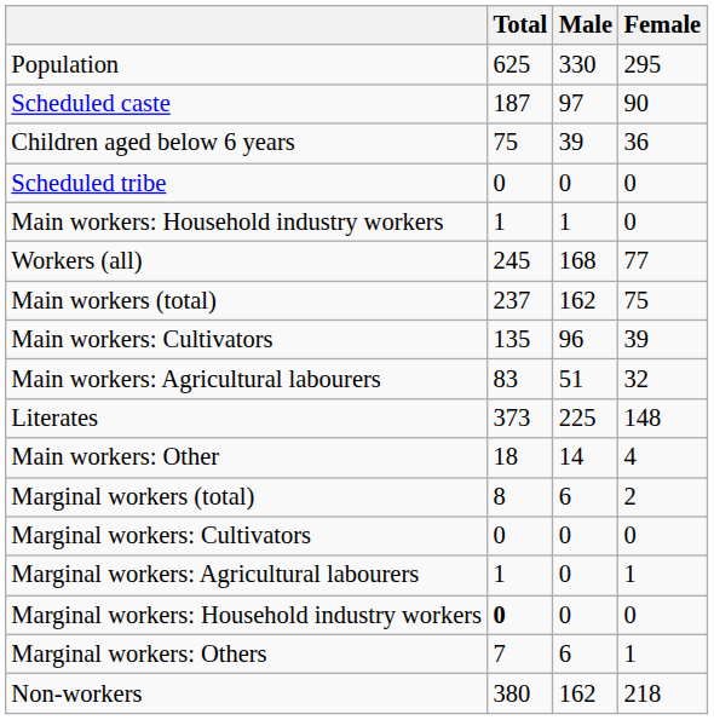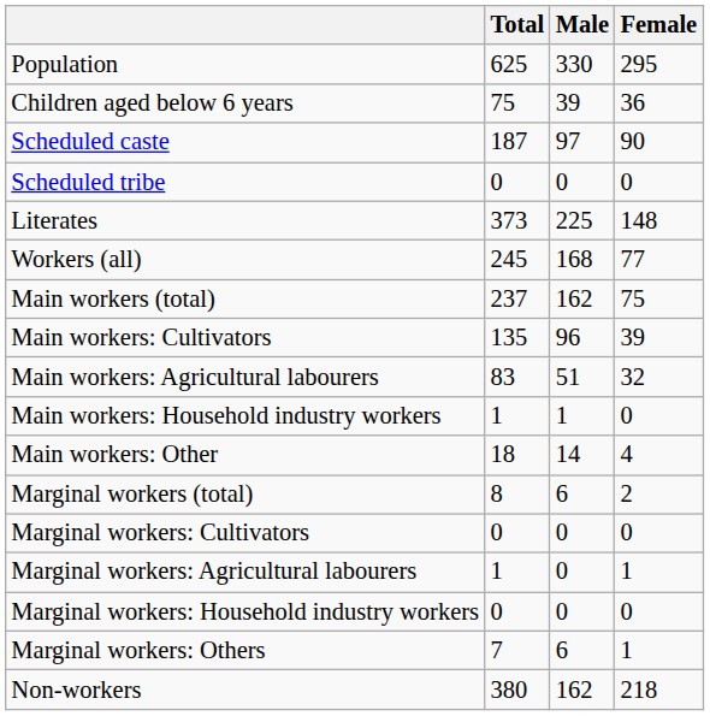 <table class="wikitable sortable">
 <tr>
 <th></th>
 <th>Total</th>
 <th>Male</th>
 <th>Female</th>
 </tr>
 <tr>
 <td>Population</td>
 <td>625</td>
 <td>330</td>
 <td>295</td>
 </tr>
 <tr>
+<td>Children aged below 6 years</td>
+<td>75</td>
+<td>39</td>
+<td>36</td>
+</tr>
+<tr>
 <td><a href='#'>Scheduled caste</a></td>
 <td>187</td>
 <td>97</td>
 <td>90</td>
-</tr>
-<tr>
-<td>Children aged below 6 years</td>
-<td>75</td>
-<td>39</td>
-<td>36</td>
 </tr>
 <tr>
 <td><a href='#'>Scheduled tribe</a></td>
 <td>0</td>
 <td>0</td>
 <td>0</td>
 </tr>
 <tr>
-<td>Main workers: Household industry workers</td>
-<td>1</td>
-<td>1</td>
-<td>0</td>
+<td>Literates</td>
+<td>373</td>
+<td>225</td>
+<td>148</td>
 </tr>
 <tr>
 <td>Workers (all)</td>
 <td>245</td>
 <td>168</td>
 <td>77</td>
 </tr>
 <tr>
 <td>Main workers (total)</td>
 <td>237</td>
 <td>162</td>
 <td>75</td>
 </tr>
 <tr>
 <td>Main workers: Cultivators</td>
 <td>135</td>
 <td>96</td>
 <td>39</td>
 </tr>
 <tr>
 <td>Main workers: Agricultural labourers</td>
 <td>83</td>
 <td>51</td>
 <td>32</td>
 </tr>
 <tr>
-<td>Literates</td>
-<td>373</td>
-<td>225</td>
-<td>148</td>
+<td>Main workers: Household industry workers</td>
+<td>1</td>
+<td>1</td>
+<td>0</td>
 </tr>
 <tr>
 <td>Main workers: Other</td>
 <td>18</td>
 <td>14</td>
 <td>4</td>
 </tr>
 <tr>
 <td>Marginal workers (total)</td>
 <td>8</td>
 <td>6</td>
 <td>2</td>
 </tr>
 <tr>
 <td>Marginal workers: Cultivators</td>
 <td>0</td>
 <td>0</td>
 <td>0</td>
 </tr>
 <tr>
 <td>Marginal workers: Agricultural labourers</td>
 <td>1</td>
 <td>0</td>
 <td>1</td>
 </tr>
 <tr>
 <td>Marginal workers: Household industry workers</td>
-<td><strong>0</strong></td>
+<td>0</td>
 <td>0</td>
 <td>0</td>
 </tr>
 <tr>
 <td>Marginal workers: Others</td>
 <td>7</td>
 <td>6</td>
 <td>1</td>
 </tr>
 <tr>
 <td>Non-workers</td>
 <td>380</td>
 <td>162</td>
 <td>218</td>
 </tr>
 </table>
